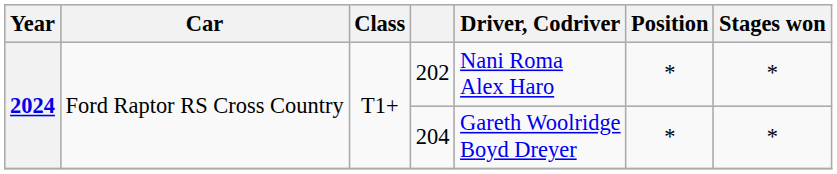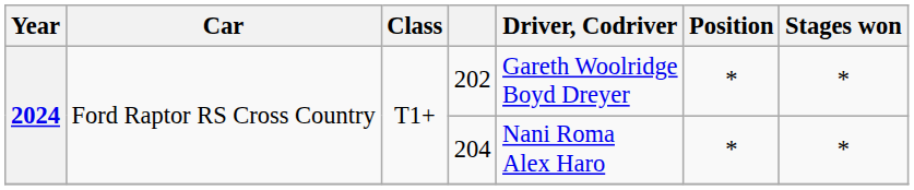 <table class="wikitable" style="text-align:center; font-size:90%">
 <tr>
 <th>Year</th>
 <th>Car</th>
 <th>Class</th>
 <th></th>
 <th>Driver, Codriver</th>
 <th>Position</th>
 <th>Stages won</th>
 </tr>
 <tr>
 <th rowspan="2"><a href='#'>2024</a></th>
 <td rowspan="2">Ford Raptor RS Cross Country</td>
 <td rowspan="2">T1+</td>
 <td>202</td>
-<td align="left " style="border-left:0px"> <a href='#'>Nani Roma</a><br>  <a href='#'>Alex Haro</a></td>
+<td align="left " style="border-left:0px"> <a href='#'>Gareth Woolridge</a><br>  <a href='#'>Boyd Dreyer</a></td>
 <td>*</td>
 <td>*</td>
 </tr>
 <tr>
 <td>204</td>
-<td align="left " style="border-left:0px"> <a href='#'>Gareth Woolridge</a><br>  <a href='#'>Boyd Dreyer</a></td>
+<td align="left " style="border-left:0px"> <a href='#'>Nani Roma</a><br>  <a href='#'>Alex Haro</a></td>
 <td>*</td>
 <td>*</td>
 </tr>
 <tr>
 </tr>
 </table>
